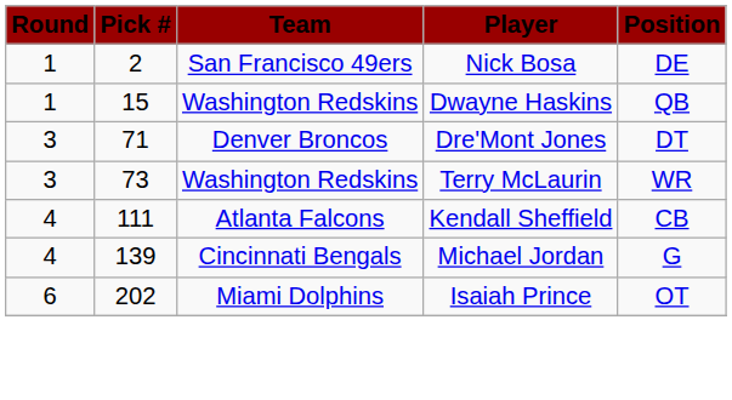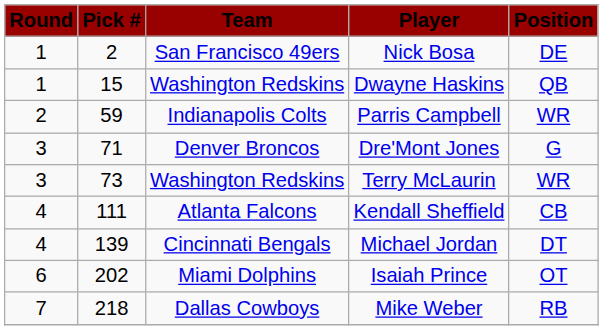 <table class="wikitable" style="text-align:center">
 <tr style="background:#900;">
 <td><strong><span>Round</span></strong></td>
 <td><strong><span>Pick #</span></strong></td>
 <td><strong><span>Team</span></strong></td>
 <td><strong><span>Player</span></strong></td>
 <td><strong><span>Position</span></strong></td>
 </tr>
 <tr>
 <td>1</td>
 <td align=center>2</td>
 <td><a href='#'>San Francisco 49ers</a></td>
 <td><a href='#'>Nick Bosa</a></td>
 <td><a href='#'>DE</a></td>
 </tr>
 <tr>
 <td>1</td>
 <td align=center>15</td>
 <td><a href='#'>Washington Redskins</a></td>
 <td><a href='#'>Dwayne Haskins</a></td>
 <td><a href='#'>QB</a></td>
 </tr>
 <tr>
+<td>2</td>
+<td align=center>59</td>
+<td><a href='#'>Indianapolis Colts</a></td>
+<td><a href='#'>Parris Campbell</a></td>
+<td><a href='#'>WR</a></td>
+</tr>
+<tr>
 <td>3</td>
 <td align=center>71</td>
 <td><a href='#'>Denver Broncos</a></td>
 <td><a href='#'>Dre'Mont Jones</a></td>
-<td><a href='#'>DT</a></td>
+<td><a href='#'>G</a></td>
 </tr>
 <tr>
 <td>3</td>
 <td align=center>73</td>
 <td><a href='#'>Washington Redskins</a></td>
 <td><a href='#'>Terry McLaurin</a></td>
 <td><a href='#'>WR</a></td>
 </tr>
 <tr>
 <td>4</td>
 <td align=center>111</td>
 <td><a href='#'>Atlanta Falcons</a></td>
 <td><a href='#'>Kendall Sheffield</a></td>
 <td><a href='#'>CB</a></td>
 </tr>
 <tr>
 <td>4</td>
 <td align=center>139</td>
 <td><a href='#'>Cincinnati Bengals</a></td>
 <td><a href='#'>Michael Jordan</a></td>
-<td><a href='#'>G</a></td>
+<td><a href='#'>DT</a></td>
 </tr>
 <tr>
 <td>6</td>
 <td align=center>202</td>
 <td><a href='#'>Miami Dolphins</a></td>
 <td><a href='#'>Isaiah Prince</a></td>
 <td><a href='#'>OT</a></td>
 </tr>
 <tr>
+<td>7</td>
+<td align=center>218</td>
+<td><a href='#'>Dallas Cowboys</a></td>
+<td><a href='#'>Mike Weber</a></td>
+<td><a href='#'>RB</a></td>
+</tr>
+<tr>
 </tr>
 </table>
